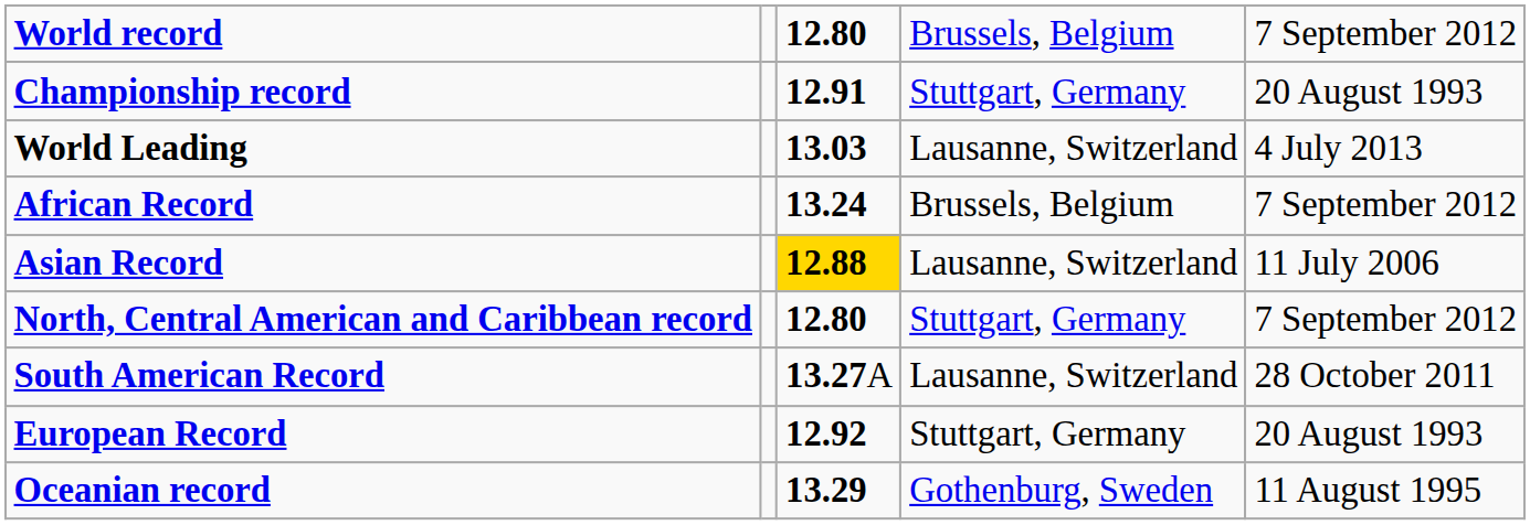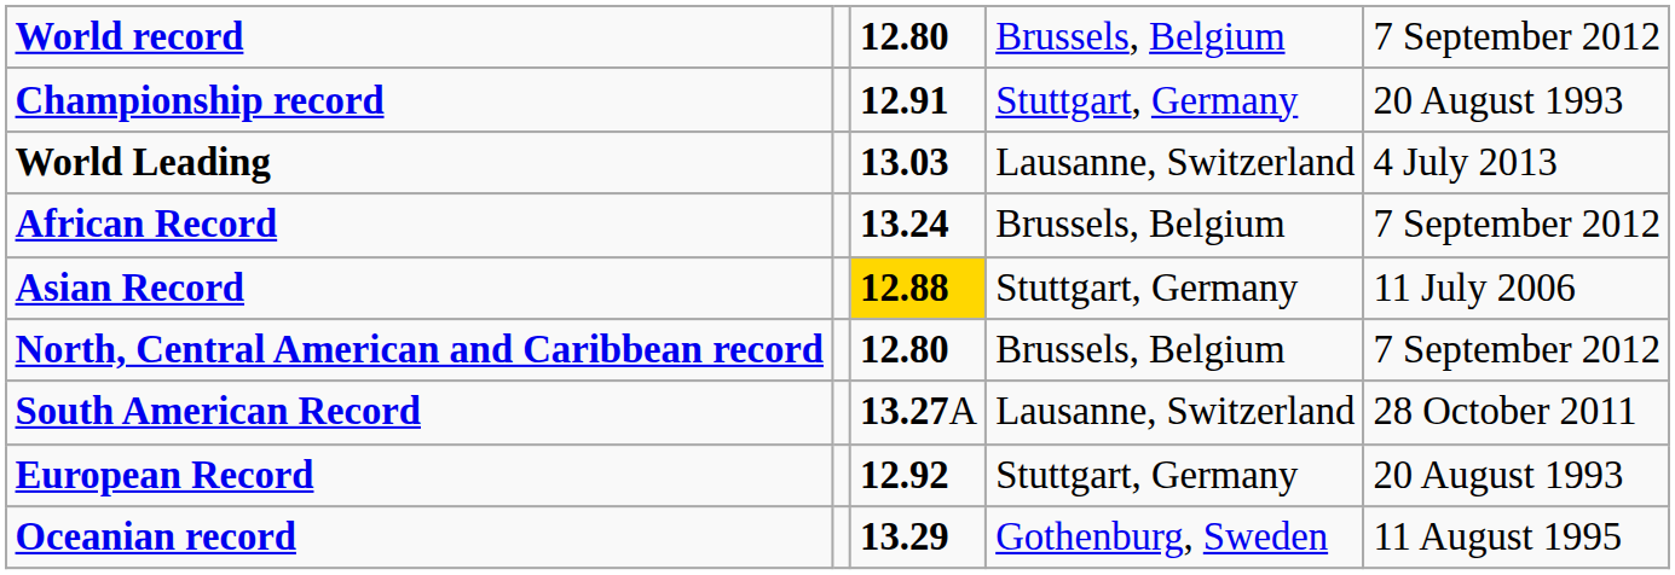 <table class="wikitable">
 <tr>
 <td><strong><a href='#'>World record</a></strong></td>
 <td></td>
 <td><strong>12.80</strong></td>
 <td> <a href='#'>Brussels</a>, <a href='#'>Belgium</a></td>
 <td>7 September 2012</td>
 </tr>
 <tr>
 <td><strong><a href='#'>Championship record</a></strong></td>
 <td></td>
 <td><strong>12.91</strong></td>
 <td> <a href='#'>Stuttgart</a>, <a href='#'>Germany</a></td>
 <td>20 August 1993</td>
 </tr>
 <tr>
 <td><strong>World Leading</strong></td>
 <td></td>
 <td><strong>13.03</strong></td>
 <td> Lausanne, Switzerland</td>
 <td>4 July 2013</td>
 </tr>
 <tr>
 <td><strong><a href='#'>African Record</a></strong></td>
 <td></td>
 <td><strong>13.24</strong></td>
 <td> Brussels, Belgium</td>
 <td>7 September 2012</td>
 </tr>
 <tr>
 <td><strong><a href='#'>Asian Record</a></strong></td>
 <td></td>
 <td style="background: gold;"><strong>12.88</strong></td>
-<td> Lausanne, Switzerland</td>
+<td> Stuttgart, Germany</td>
 <td>11 July 2006</td>
 </tr>
 <tr>
 <td><strong><a href='#'>North, Central American and Caribbean record</a></strong></td>
 <td></td>
 <td><strong>12.80</strong></td>
-<td> <a href='#'>Stuttgart</a>, <a href='#'>Germany</a></td>
+<td> Brussels, Belgium</td>
 <td>7 September 2012</td>
 </tr>
 <tr>
 <td><strong><a href='#'>South American Record</a></strong></td>
 <td></td>
 <td><strong>13.27</strong>A</td>
 <td> Lausanne, Switzerland</td>
 <td>28 October 2011</td>
 </tr>
 <tr>
 <td><strong><a href='#'>European Record</a></strong></td>
 <td></td>
 <td><strong>12.92</strong></td>
 <td> Stuttgart, Germany</td>
 <td>20 August 1993</td>
 </tr>
 <tr>
 <td><strong><a href='#'>Oceanian record</a></strong></td>
 <td></td>
 <td><strong>13.29</strong></td>
 <td> <a href='#'>Gothenburg</a>, <a href='#'>Sweden</a></td>
 <td>11 August 1995</td>
 </tr>
 </table>
